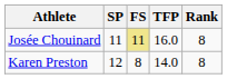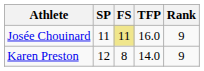 <table class="wikitable" border="1" style="font-size:90%">
 <tr>
 <th>Athlete</th>
 <th>SP</th>
 <th>FS</th>
 <th>TFP</th>
 <th>Rank</th>
 </tr>
 <tr align=center>
 <td align=left><a href='#'>Josée Chouinard</a></td>
 <td>11</td>
 <td style="background: khaki;">11</td>
 <td>16.0</td>
-<td>8</td>
+<td>9</td>
 </tr>
 <tr align=center>
 <td align=left><a href='#'>Karen Preston</a></td>
 <td>12</td>
 <td>8</td>
 <td>14.0</td>
-<td>8</td>
+<td>9</td>
 </tr>
 </table>
